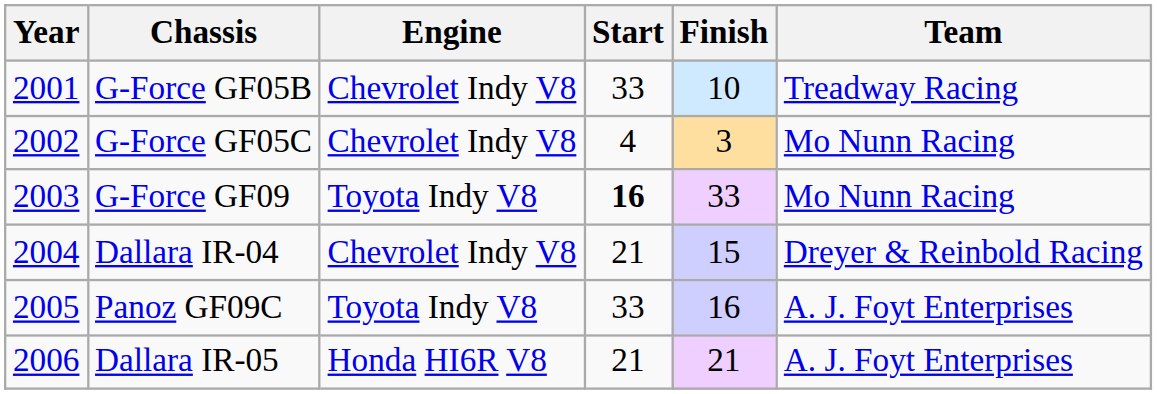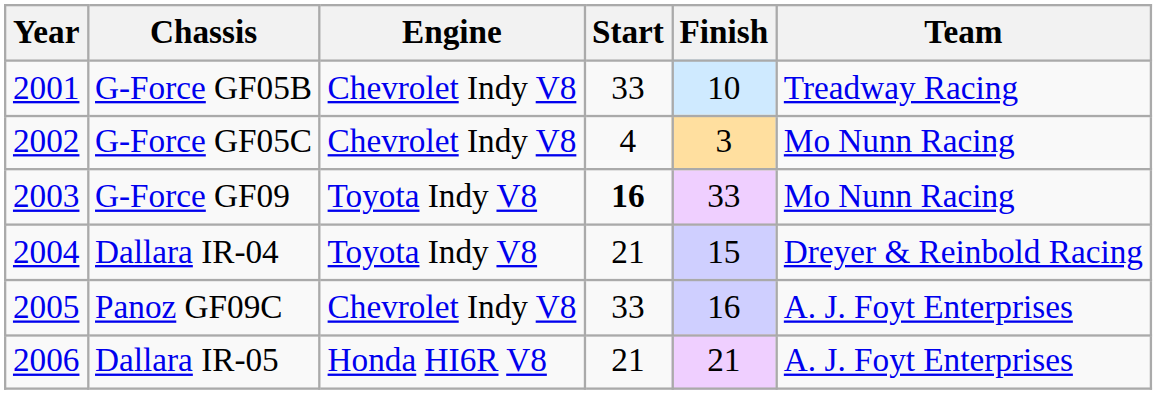 <table class="wikitable" style="font-size: 90%;">
 <tr>
 <th>Year</th>
 <th>Chassis</th>
 <th>Engine</th>
 <th>Start</th>
 <th>Finish</th>
 <th>Team</th>
 </tr>
 <tr>
 <td><a href='#'>2001</a></td>
 <td><a href='#'>G-Force</a> GF05B</td>
 <td><a href='#'>Chevrolet</a> Indy <a href='#'>V8</a></td>
 <td align=center>33</td>
 <td align=center style="background:#CFEAFF;">10</td>
 <td nowrap><a href='#'>Treadway Racing</a></td>
 </tr>
 <tr>
 <td><a href='#'>2002</a></td>
 <td><a href='#'>G-Force</a> GF05C</td>
 <td><a href='#'>Chevrolet</a> Indy <a href='#'>V8</a></td>
 <td align=center>4</td>
 <td align=center style="background:#FFDF9F;">3</td>
 <td nowrap><a href='#'>Mo Nunn Racing</a></td>
 </tr>
 <tr>
 <td><a href='#'>2003</a></td>
 <td><a href='#'>G-Force</a> GF09</td>
 <td><a href='#'>Toyota</a> Indy <a href='#'>V8</a></td>
 <td align=center><strong>16</strong></td>
 <td align=center style="background:#EFCFFF;">33</td>
 <td nowrap><a href='#'>Mo Nunn Racing</a></td>
 </tr>
 <tr>
 <td><a href='#'>2004</a></td>
 <td><a href='#'>Dallara</a> IR-04</td>
-<td><a href='#'>Chevrolet</a> Indy <a href='#'>V8</a></td>
+<td><a href='#'>Toyota</a> Indy <a href='#'>V8</a></td>
 <td align=center>21</td>
 <td align=center style="background:#CFCFFF;">15</td>
 <td nowrap><a href='#'>Dreyer & Reinbold Racing</a></td>
 </tr>
 <tr>
 <td><a href='#'>2005</a></td>
 <td><a href='#'>Panoz</a> GF09C</td>
-<td><a href='#'>Toyota</a> Indy <a href='#'>V8</a></td>
+<td><a href='#'>Chevrolet</a> Indy <a href='#'>V8</a></td>
 <td align=center>33</td>
 <td align=center style="background:#CFCFFF;">16</td>
 <td nowrap><a href='#'>A. J. Foyt Enterprises</a></td>
 </tr>
 <tr>
 <td><a href='#'>2006</a></td>
 <td><a href='#'>Dallara</a> IR-05</td>
 <td><a href='#'>Honda</a> <a href='#'>HI6R</a> <a href='#'>V8</a></td>
 <td align=center>21</td>
 <td align=center style="background:#EFCFFF;">21</td>
 <td nowrap><a href='#'>A. J. Foyt Enterprises</a></td>
 </tr>
 </table>
